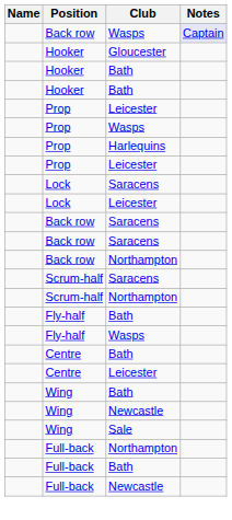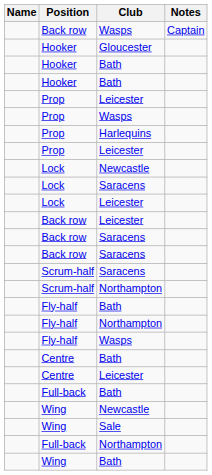 <table class="wikitable sortable">
 <tr>
 <th>Name</th>
 <th>Position</th>
 <th>Club</th>
 <th class="unsortable">Notes</th>
 </tr>
 <tr>
 <td></td>
 <td><a href='#'>Back row</a></td>
 <td><a href='#'>Wasps</a></td>
-<td style="background: lavender;"><a href='#'>Captain</a></td>
+<td><a href='#'>Captain</a></td>
 </tr>
 <tr>
 <td></td>
 <td><a href='#'>Hooker</a></td>
 <td><a href='#'>Gloucester</a></td>
 <td></td>
 </tr>
 <tr>
 <td></td>
 <td><a href='#'>Hooker</a></td>
 <td><a href='#'>Bath</a></td>
 <td></td>
 </tr>
 <tr>
 <td></td>
 <td><a href='#'>Hooker</a></td>
 <td><a href='#'>Bath</a></td>
 <td></td>
 </tr>
 <tr>
 <td></td>
 <td><a href='#'>Prop</a></td>
 <td><a href='#'>Leicester</a></td>
 <td></td>
 </tr>
 <tr>
 <td></td>
 <td><a href='#'>Prop</a></td>
 <td><a href='#'>Wasps</a></td>
 <td></td>
 </tr>
 <tr>
 <td></td>
 <td><a href='#'>Prop</a></td>
 <td><a href='#'>Harlequins</a></td>
 <td></td>
 </tr>
 <tr>
 <td></td>
 <td><a href='#'>Prop</a></td>
 <td><a href='#'>Leicester</a></td>
 <td></td>
 </tr>
 <tr>
 <td></td>
 <td><a href='#'>Lock</a></td>
+<td><a href='#'>Newcastle</a></td>
+<td></td>
+</tr>
+<tr>
+<td></td>
+<td><a href='#'>Lock</a></td>
 <td><a href='#'>Saracens</a></td>
 <td></td>
 </tr>
 <tr>
 <td></td>
 <td><a href='#'>Lock</a></td>
+<td><a href='#'>Leicester</a></td>
+<td></td>
+</tr>
+<tr>
+<td></td>
+<td><a href='#'>Back row</a></td>
 <td><a href='#'>Leicester</a></td>
 <td></td>
 </tr>
 <tr>
 <td></td>
 <td><a href='#'>Back row</a></td>
 <td><a href='#'>Saracens</a></td>
 <td></td>
 </tr>
 <tr>
 <td></td>
 <td><a href='#'>Back row</a></td>
 <td><a href='#'>Saracens</a></td>
-<td></td>
-</tr>
-<tr>
-<td></td>
-<td><a href='#'>Back row</a></td>
-<td><a href='#'>Northampton</a></td>
 <td></td>
 </tr>
 <tr>
 <td></td>
 <td><a href='#'>Scrum-half</a></td>
 <td><a href='#'>Saracens</a></td>
 <td></td>
 </tr>
 <tr>
 <td></td>
 <td><a href='#'>Scrum-half</a></td>
 <td><a href='#'>Northampton</a></td>
 <td></td>
 </tr>
 <tr>
 <td></td>
 <td><a href='#'>Fly-half</a></td>
 <td><a href='#'>Bath</a></td>
 <td></td>
 </tr>
 <tr>
 <td></td>
 <td><a href='#'>Fly-half</a></td>
+<td><a href='#'>Northampton</a></td>
+<td></td>
+</tr>
+<tr>
+<td></td>
+<td><a href='#'>Fly-half</a></td>
 <td><a href='#'>Wasps</a></td>
 <td></td>
 </tr>
 <tr>
 <td></td>
 <td><a href='#'>Centre</a></td>
 <td><a href='#'>Bath</a></td>
 <td></td>
 </tr>
 <tr>
 <td></td>
 <td><a href='#'>Centre</a></td>
 <td><a href='#'>Leicester</a></td>
 <td></td>
 </tr>
 <tr>
 <td></td>
-<td><a href='#'>Wing</a></td>
+<td><a href='#'>Full-back</a></td>
 <td><a href='#'>Bath</a></td>
 <td></td>
 </tr>
 <tr>
 <td></td>
 <td><a href='#'>Wing</a></td>
 <td><a href='#'>Newcastle</a></td>
 <td></td>
 </tr>
 <tr>
 <td></td>
 <td><a href='#'>Wing</a></td>
 <td><a href='#'>Sale</a></td>
 <td></td>
 </tr>
 <tr>
 <td></td>
 <td><a href='#'>Full-back</a></td>
 <td><a href='#'>Northampton</a></td>
 <td></td>
 </tr>
 <tr>
 <td></td>
-<td><a href='#'>Full-back</a></td>
+<td><a href='#'>Wing</a></td>
 <td><a href='#'>Bath</a></td>
 <td></td>
 </tr>
-<tr>
-<td></td>
-<td><a href='#'>Full-back</a></td>
-<td><a href='#'>Newcastle</a></td>
-<td></td>
-</tr>
 </table>
